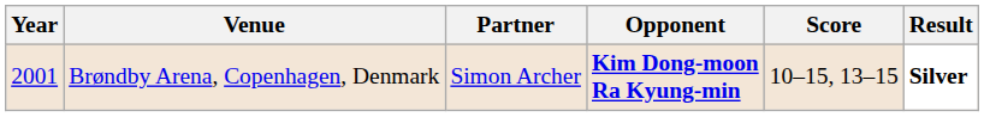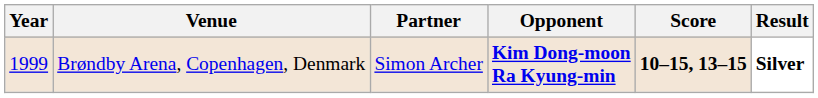 <table class="sortable wikitable" style="font-size: 90%;">
 <tr>
 <th>Year</th>
 <th>Venue</th>
 <th>Partner</th>
 <th>Opponent</th>
 <th>Score</th>
 <th>Result</th>
 </tr>
 <tr style="background:#F3E6D7">
-<td align="center"><a href='#'>2001</a></td>
+<td align="center"><a href='#'>1999</a></td>
 <td align="left"><a href='#'>Brøndby Arena</a>, <a href='#'>Copenhagen</a>, Denmark</td>
 <td align="left"> <a href='#'>Simon Archer</a></td>
 <td align="left"><strong> <a href='#'>Kim Dong-moon</a><br> <a href='#'>Ra Kyung-min</a></strong></td>
-<td align="left">10–15, 13–15</td>
+<td align="left"><strong>10–15, 13–15</strong></td>
 <td style="text-align:left; background:white"> <strong>Silver</strong></td>
 </tr>
 </table>
